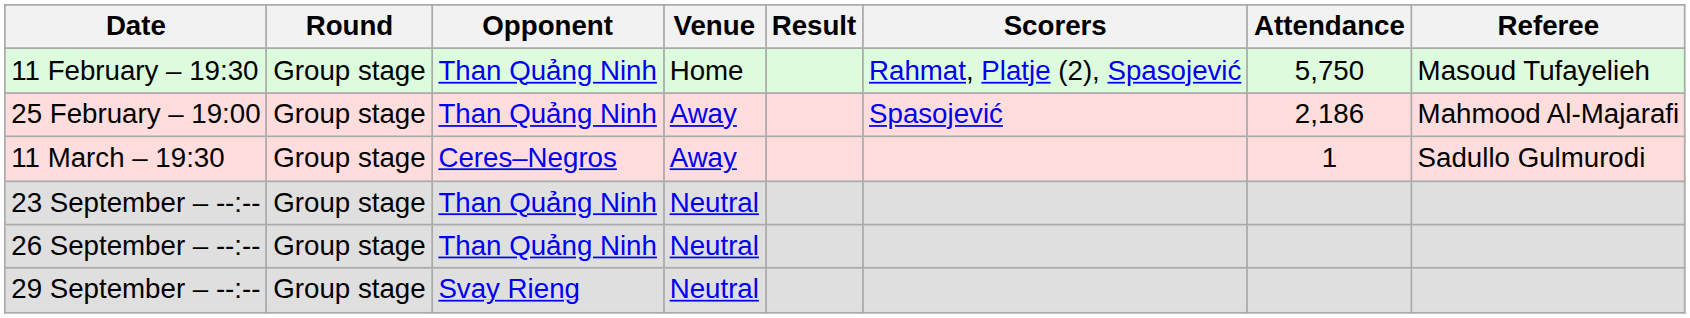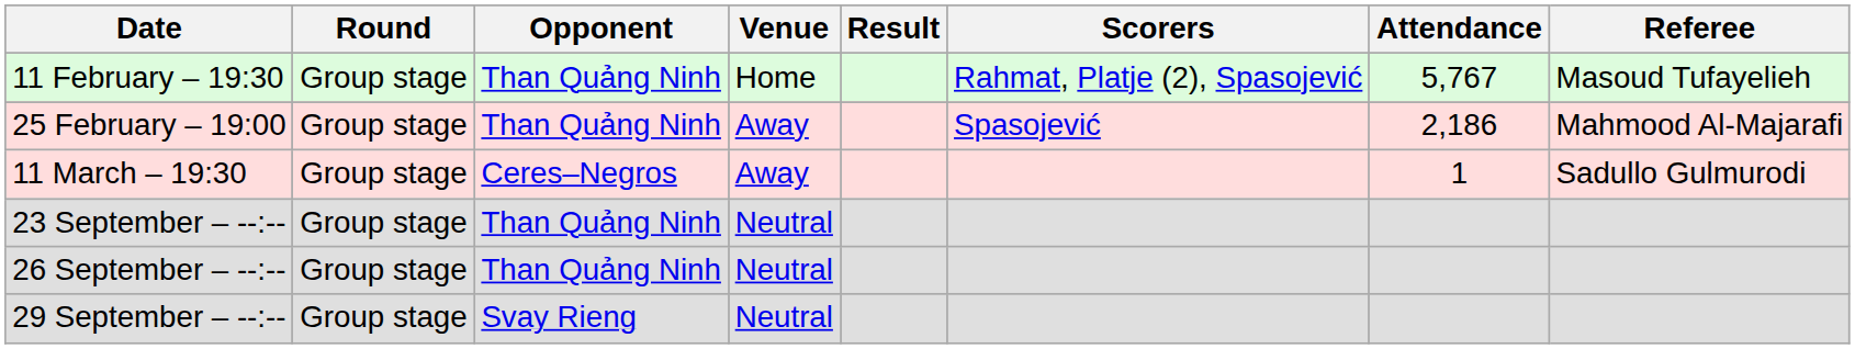 <table class="wikitable">
 <tr>
 <th>Date</th>
 <th>Round</th>
 <th>Opponent</th>
 <th>Venue</th>
 <th>Result</th>
 <th>Scorers</th>
 <th>Attendance</th>
 <th>Referee</th>
 </tr>
 <tr bgcolor = "#DDFCDD">
 <td>11 February – 19:30</td>
 <td align="center">Group stage</td>
 <td> <a href='#'>Than Quảng Ninh</a></td>
 <td>Home</td>
 <td></td>
 <td><a href='#'>Rahmat</a>, <a href='#'>Platje</a> (2), <a href='#'>Spasojević</a></td>
-<td align="center">5,750</td>
+<td align="center">5,767</td>
 <td> Masoud Tufayelieh</td>
 </tr>
 <tr bgcolor = "#FFDDDD">
 <td>25 February – 19:00</td>
 <td align="center">Group stage</td>
 <td> <a href='#'>Than Quảng Ninh</a></td>
 <td><a href='#'>Away</a></td>
 <td></td>
 <td><a href='#'>Spasojević</a></td>
 <td align="center">2,186</td>
 <td> Mahmood Al-Majarafi</td>
 </tr>
 <tr bgcolor = "#FFDDDD">
 <td>11 March – 19:30</td>
 <td align="center">Group stage</td>
 <td> <a href='#'>Ceres–Negros</a></td>
 <td><a href='#'>Away</a></td>
 <td></td>
 <td></td>
 <td align="center">1</td>
 <td> Sadullo Gulmurodi</td>
 </tr>
 <tr bgcolor = "#DFDFDF">
 <td>23 September – --:--</td>
 <td align="center">Group stage</td>
 <td> <a href='#'>Than Quảng Ninh</a></td>
 <td><a href='#'>Neutral</a></td>
 <td></td>
 <td></td>
 <td align="center"></td>
 <td></td>
 </tr>
 <tr bgcolor = "#DFDFDF">
 <td>26 September – --:--</td>
 <td align="center">Group stage</td>
 <td> <a href='#'>Than Quảng Ninh</a></td>
 <td><a href='#'>Neutral</a></td>
 <td></td>
 <td></td>
 <td align="center"></td>
 <td></td>
 </tr>
 <tr bgcolor = "#DFDFDF">
 <td>29 September – --:--</td>
 <td align="center">Group stage</td>
 <td> <a href='#'>Svay Rieng</a></td>
 <td><a href='#'>Neutral</a></td>
 <td></td>
 <td></td>
 <td align="center"></td>
 <td></td>
 </tr>
 </table>
